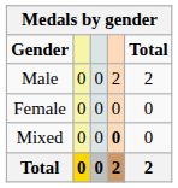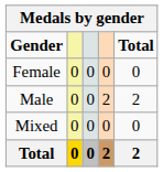 <table class="wikitable" style="font-size:85%; float:right">
 <tr style="background:#efefef;">
 <th colspan=5><strong>Medals by gender</strong></th>
 </tr>
 <tr align=center>
 <td><strong>Gender</strong></td>
 <td style="background:#f7f6a8;"></td>
 <td style="background:#dce5e5;"></td>
 <td style="background:#ffdab9;"></td>
 <td><strong>Total</strong></td>
 </tr>
 <tr align=center>
+<td>Female</td>
+<td style="background:#F7F6A8;">0</td>
+<td style="background:#DCE5E5;">0</td>
+<td style="background:#FFDAB9;">0</td>
+<td>0</td>
+</tr>
+<tr align=center>
 <td>Male</td>
 <td style="background:#F7F6A8;">0</td>
 <td style="background:#DCE5E5;">0</td>
 <td style="background:#FFDAB9;">2</td>
 <td>2</td>
 </tr>
 <tr align=center>
-<td>Female</td>
+<td>Mixed</td>
 <td style="background:#F7F6A8;">0</td>
 <td style="background:#DCE5E5;">0</td>
 <td style="background:#FFDAB9;">0</td>
-<td>0</td>
-</tr>
-<tr align=center>
-<td>Mixed</td>
-<td style="background:#F7F6A8;">0</td>
-<td style="background:#DCE5E5;">0</td>
-<td style="background:#FFDAB9;"><strong>0</strong></td>
 <td>0</td>
 </tr>
 <tr align=center>
 <th><strong>Total</strong></th>
 <th style="background:gold;"><strong>0</strong></th>
 <th style="background:silver;"><strong>0</strong></th>
 <th style="background:#c96;"><strong>2</strong></th>
 <th><strong>2</strong></th>
 </tr>
 </table>
